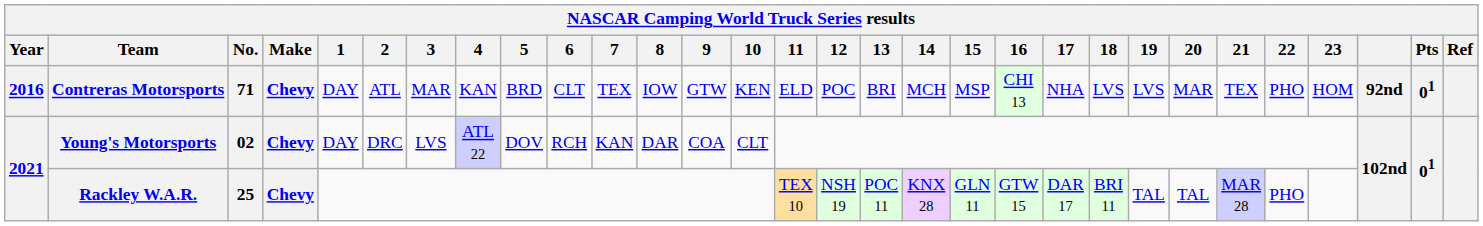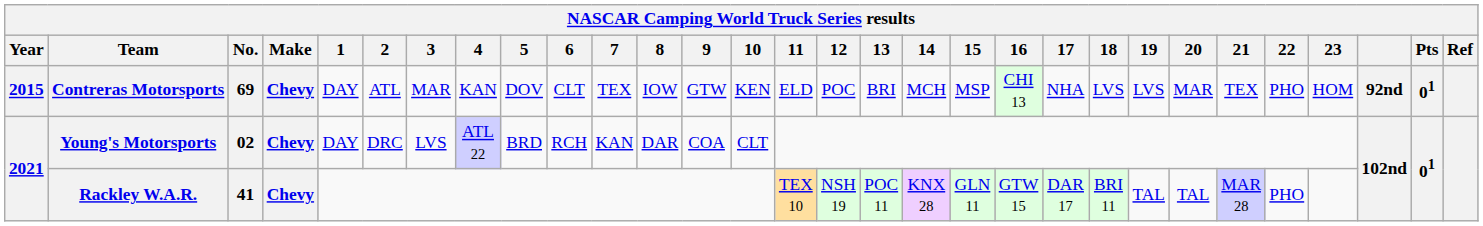 <table class="wikitable" style="text-align:center; font-size:75%">
 <tr>
 <th colspan=30><a href='#'>NASCAR Camping World Truck Series</a> results</th>
 </tr>
 <tr>
 <th>Year</th>
 <th>Team</th>
 <th>No.</th>
 <th>Make</th>
 <th>1</th>
 <th>2</th>
 <th>3</th>
 <th>4</th>
 <th>5</th>
 <th>6</th>
 <th>7</th>
 <th>8</th>
 <th>9</th>
 <th>10</th>
 <th>11</th>
 <th>12</th>
 <th>13</th>
 <th>14</th>
 <th>15</th>
 <th>16</th>
 <th>17</th>
 <th>18</th>
 <th>19</th>
 <th>20</th>
 <th>21</th>
 <th>22</th>
 <th>23</th>
 <th></th>
 <th>Pts</th>
 <th>Ref</th>
 </tr>
 <tr>
-<th><a href='#'>2016</a></th>
+<th><a href='#'>2015</a></th>
 <th><a href='#'>Contreras Motorsports</a></th>
-<th>71</th>
+<th>69</th>
 <th><a href='#'>Chevy</a></th>
 <td><a href='#'>DAY</a></td>
 <td><a href='#'>ATL</a></td>
 <td><a href='#'>MAR</a></td>
 <td><a href='#'>KAN</a></td>
-<td><a href='#'>BRD</a></td>
+<td><a href='#'>DOV</a></td>
 <td><a href='#'>CLT</a></td>
 <td><a href='#'>TEX</a></td>
 <td><a href='#'>IOW</a></td>
 <td><a href='#'>GTW</a></td>
 <td><a href='#'>KEN</a></td>
 <td><a href='#'>ELD</a></td>
 <td><a href='#'>POC</a></td>
 <td><a href='#'>BRI</a></td>
 <td><a href='#'>MCH</a></td>
 <td><a href='#'>MSP</a></td>
 <td style="background:#DFFFDF;"><a href='#'>CHI</a><br><small>13</small></td>
 <td><a href='#'>NHA</a></td>
 <td><a href='#'>LVS</a></td>
 <td><a href='#'>LVS</a></td>
 <td><a href='#'>MAR</a></td>
 <td><a href='#'>TEX</a></td>
 <td><a href='#'>PHO</a></td>
 <td><a href='#'>HOM</a></td>
 <th>92nd</th>
 <th>0<sup>1</sup></th>
 <th></th>
 </tr>
 <tr>
 <th rowspan=2><a href='#'>2021</a></th>
 <th><a href='#'>Young's Motorsports</a></th>
 <th>02</th>
 <th><a href='#'>Chevy</a></th>
 <td><a href='#'>DAY</a></td>
 <td><a href='#'>DRC</a></td>
 <td><a href='#'>LVS</a></td>
 <td style="background:#CFCFFF;"><a href='#'>ATL</a><br><small>22</small></td>
-<td><a href='#'>DOV</a></td>
+<td><a href='#'>BRD</a></td>
 <td><a href='#'>RCH</a></td>
 <td><a href='#'>KAN</a></td>
 <td><a href='#'>DAR</a></td>
 <td><a href='#'>COA</a></td>
 <td><a href='#'>CLT</a></td>
 <td colspan=13></td>
 <th rowspan=2>102nd</th>
 <th rowspan=2>0<sup>1</sup></th>
 <th rowspan=2></th>
 </tr>
 <tr>
 <th><a href='#'>Rackley W.A.R.</a></th>
-<th>25</th>
+<th>41</th>
 <th><a href='#'>Chevy</a></th>
 <td colspan=10></td>
 <td style="background:#FFDF9F;"><a href='#'>TEX</a><br><small>10</small></td>
 <td style="background:#DFFFDF;"><a href='#'>NSH</a><br><small>19</small></td>
 <td style="background:#DFFFDF;"><a href='#'>POC</a><br><small>11</small></td>
 <td style="background:#EFCFFF;"><a href='#'>KNX</a><br><small>28</small></td>
 <td style="background:#DFFFDF;"><a href='#'>GLN</a><br><small>11</small></td>
 <td style="background:#DFFFDF;"><a href='#'>GTW</a><br><small>15</small></td>
 <td style="background:#DFFFDF;"><a href='#'>DAR</a><br><small>17</small></td>
 <td style="background:#DFFFDF;"><a href='#'>BRI</a><br><small>11</small></td>
 <td><a href='#'>TAL</a></td>
 <td><a href='#'>TAL</a></td>
 <td style="background:#CFCFFF;"><a href='#'>MAR</a><br><small>28</small></td>
 <td><a href='#'>PHO</a></td>
 <td></td>
 </tr>
 </table>
